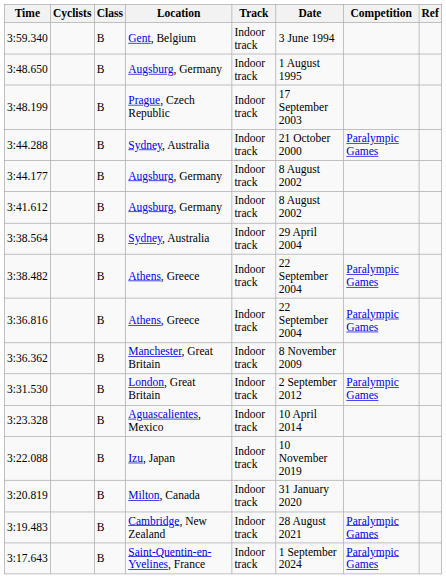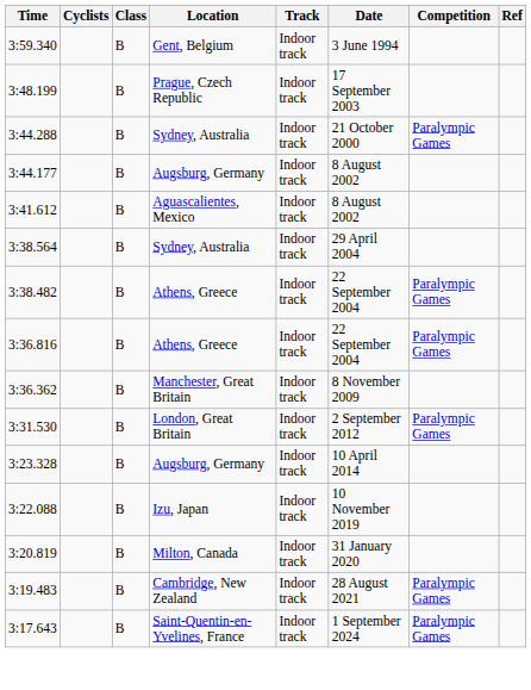 <table class="wikitable">
 <tr align="left">
 <th>Time</th>
 <th>Cyclists</th>
 <th>Class</th>
 <th>Location</th>
 <th>Track</th>
 <th>Date</th>
 <th>Competition</th>
 <th>Ref</th>
 </tr>
 <tr>
 <td>3:59.340</td>
 <td><br></td>
 <td>B</td>
 <td><a href='#'>Gent</a>, Belgium</td>
 <td>Indoor track</td>
 <td>3 June 1994</td>
-<td></td>
-<td></td>
-</tr>
-<tr>
-<td>3:48.650</td>
-<td><br></td>
-<td>B</td>
-<td><a href='#'>Augsburg</a>, Germany</td>
-<td>Indoor track</td>
-<td>1 August 1995</td>
 <td></td>
 <td></td>
 </tr>
 <tr>
 <td>3:48.199</td>
 <td><br></td>
 <td>B</td>
 <td><a href='#'>Prague</a>, Czech Republic</td>
 <td>Indoor track</td>
 <td>17 September 2003</td>
 <td></td>
 <td></td>
 </tr>
 <tr>
 <td>3:44.288</td>
 <td><br></td>
 <td>B</td>
 <td><a href='#'>Sydney</a>, Australia</td>
 <td>Indoor track</td>
 <td>21 October 2000</td>
 <td><a href='#'>Paralympic Games</a></td>
 <td></td>
 </tr>
 <tr>
 <td>3:44.177</td>
 <td><br></td>
 <td>B</td>
 <td><a href='#'>Augsburg</a>, Germany</td>
 <td>Indoor track</td>
 <td>8 August 2002</td>
 <td></td>
 <td></td>
 </tr>
 <tr>
 <td>3:41.612</td>
 <td><br></td>
 <td>B</td>
-<td><a href='#'>Augsburg</a>, Germany</td>
+<td><a href='#'>Aguascalientes</a>, Mexico</td>
 <td>Indoor track</td>
 <td>8 August 2002</td>
 <td></td>
 <td></td>
 </tr>
 <tr>
 <td>3:38.564</td>
 <td><br></td>
 <td>B</td>
 <td><a href='#'>Sydney</a>, Australia</td>
 <td>Indoor track</td>
 <td>29 April 2004</td>
 <td></td>
 <td></td>
 </tr>
 <tr>
 <td>3:38.482</td>
 <td><br></td>
 <td>B</td>
 <td><a href='#'>Athens</a>, Greece</td>
 <td>Indoor track</td>
 <td>22 September 2004</td>
 <td><a href='#'>Paralympic Games</a></td>
 <td></td>
 </tr>
 <tr>
 <td>3:36.816</td>
 <td><br></td>
 <td>B</td>
 <td><a href='#'>Athens</a>, Greece</td>
 <td>Indoor track</td>
 <td>22 September 2004</td>
 <td><a href='#'>Paralympic Games</a></td>
 <td></td>
 </tr>
 <tr>
 <td>3:36.362</td>
 <td><br></td>
 <td>B</td>
 <td><a href='#'>Manchester</a>, Great Britain</td>
 <td>Indoor track</td>
 <td>8 November 2009</td>
 <td></td>
 <td></td>
 </tr>
 <tr>
 <td>3:31.530</td>
 <td><br></td>
 <td>B</td>
 <td><a href='#'>London</a>, Great Britain</td>
 <td>Indoor track</td>
 <td>2 September 2012</td>
 <td><a href='#'>Paralympic Games</a></td>
 <td></td>
 </tr>
 <tr>
 <td>3:23.328</td>
 <td><br></td>
 <td>B</td>
-<td><a href='#'>Aguascalientes</a>, Mexico</td>
+<td><a href='#'>Augsburg</a>, Germany</td>
 <td>Indoor track</td>
 <td>10 April 2014</td>
 <td></td>
 <td></td>
 </tr>
 <tr>
 <td>3:22.088</td>
 <td><br></td>
 <td>B</td>
 <td><a href='#'>Izu</a>, Japan</td>
 <td>Indoor track</td>
 <td>10 November 2019</td>
 <td></td>
 <td></td>
 </tr>
 <tr>
 <td>3:20.819</td>
 <td><br></td>
 <td>B</td>
 <td><a href='#'>Milton</a>, Canada</td>
 <td>Indoor track</td>
 <td>31 January 2020</td>
 <td></td>
 <td></td>
 </tr>
 <tr>
 <td>3:19.483</td>
 <td><br></td>
 <td>B</td>
 <td><a href='#'>Cambridge</a>, New Zealand</td>
 <td>Indoor track</td>
 <td>28 August 2021</td>
 <td><a href='#'>Paralympic Games</a></td>
 <td></td>
 </tr>
 <tr>
 <td>3:17.643</td>
 <td><br></td>
 <td>B</td>
 <td><a href='#'>Saint-Quentin-en-Yvelines</a>, France</td>
 <td>Indoor track</td>
 <td>1 September 2024</td>
 <td><a href='#'>Paralympic Games</a></td>
 <td></td>
 </tr>
 </table>
